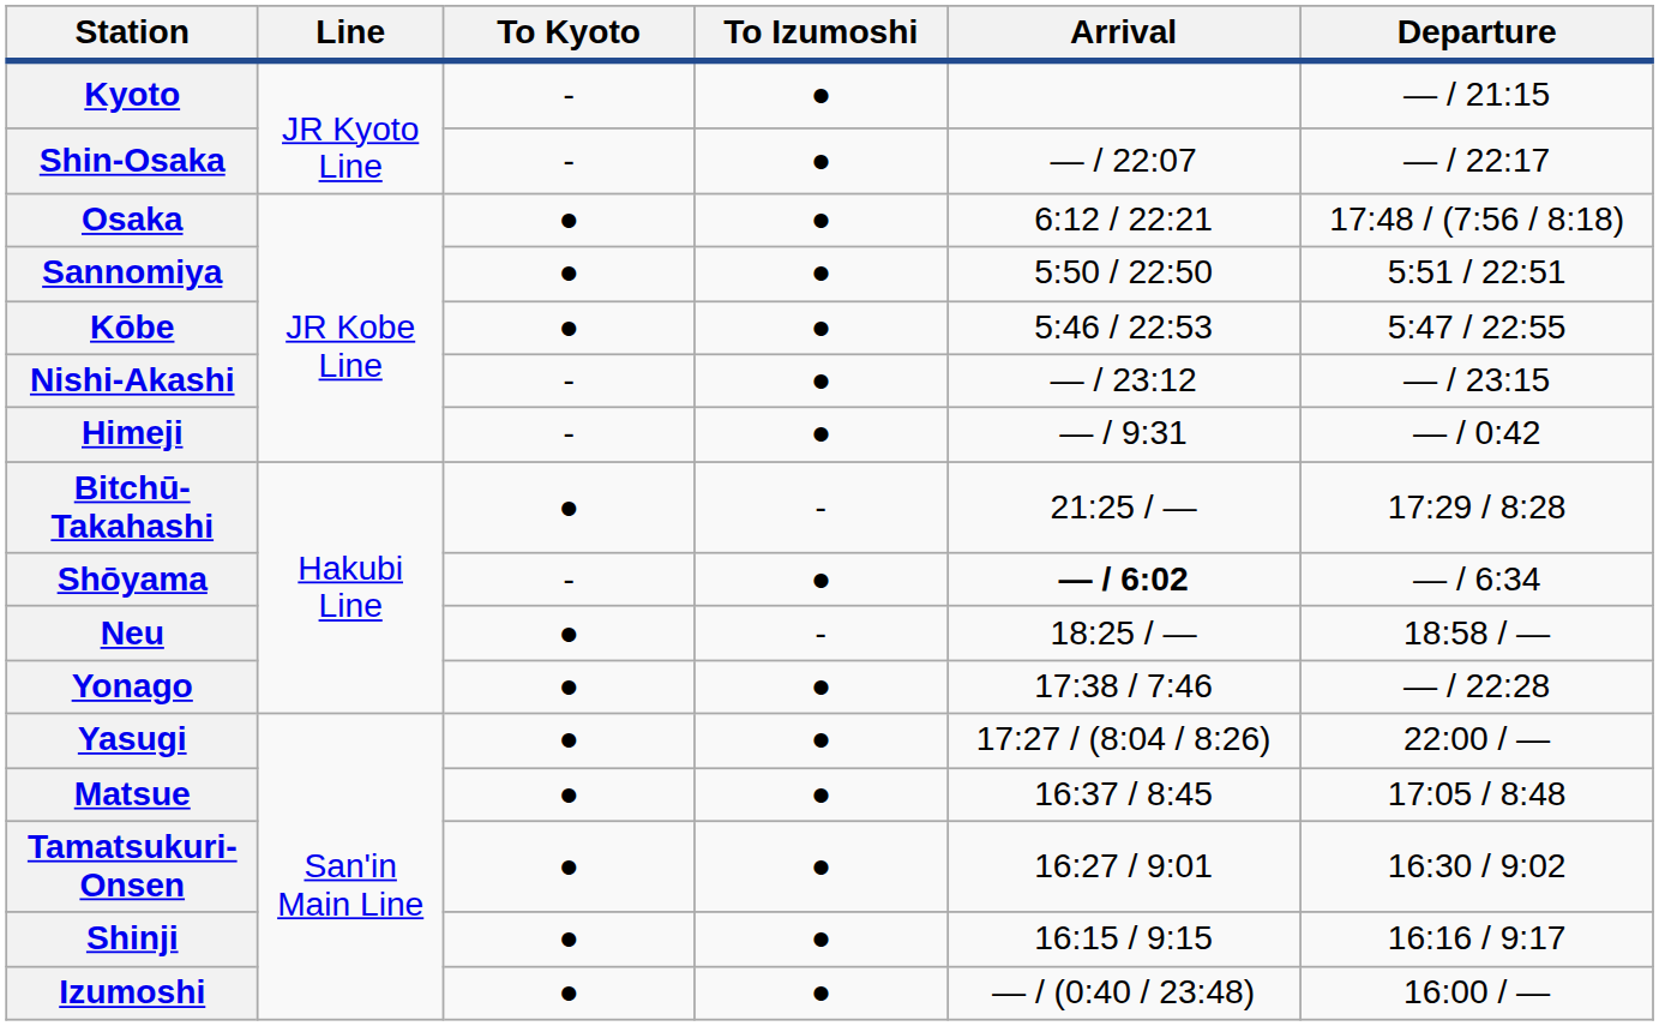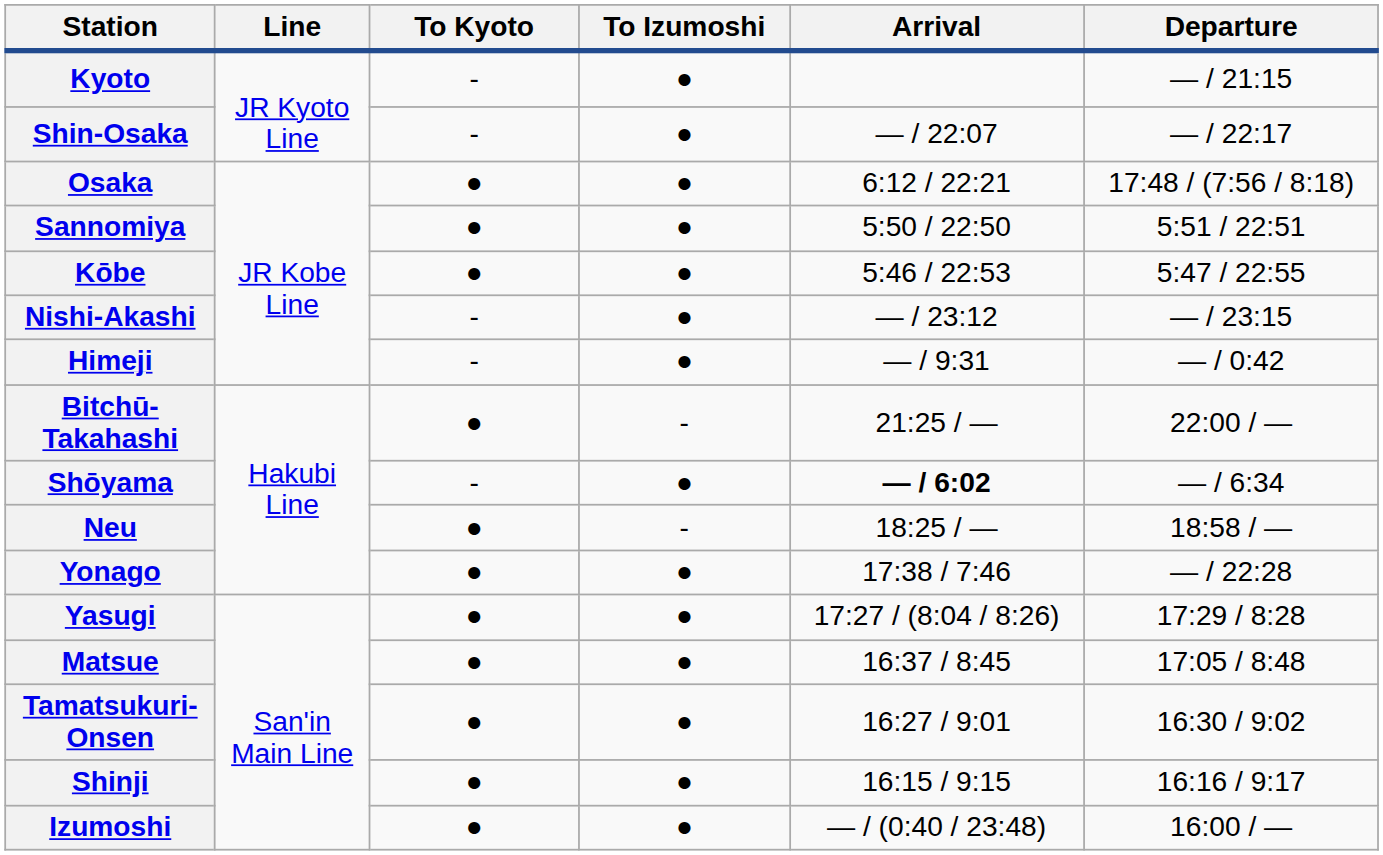 <table class="wikitable" style="text-align:center; font-size:100%; margin:1em 0em 2em 2em;">
 <tr style="border-bottom:solid 3px #224B8F;">
 <th style="width:7em;">Station</th>
 <th style="width:5em;">Line</th>
 <th style="width:7em;">To Kyoto</th>
 <th style="width:7em;">To Izumoshi</th>
 <th style="width:10em;">Arrival</th>
 <th style="width:10em;">Departure</th>
 </tr>
 <tr>
 <th><a href='#'>Kyoto</a></th>
 <td rowspan="2"><br><a href='#'>JR Kyoto Line</a></td>
 <td>-</td>
 <td>●</td>
 <td></td>
 <td>— / 21:15</td>
 </tr>
 <tr>
 <th><a href='#'>Shin-Osaka</a></th>
 <td>-</td>
 <td>●</td>
 <td>— / 22:07</td>
 <td>— / 22:17</td>
 </tr>
 <tr>
 <th><a href='#'>Osaka</a></th>
 <td rowspan="5"><br><a href='#'>JR Kobe Line</a></td>
 <td>●</td>
 <td>●</td>
 <td>6:12 / 22:21</td>
 <td>17:48 / (7:56 / 8:18)</td>
 </tr>
 <tr>
 <th><a href='#'>Sannomiya</a></th>
 <td>●</td>
 <td>●</td>
 <td>5:50 / 22:50</td>
 <td>5:51 / 22:51</td>
 </tr>
 <tr>
 <th><a href='#'>Kōbe</a></th>
 <td>●</td>
 <td>●</td>
 <td>5:46 / 22:53</td>
 <td>5:47 / 22:55</td>
 </tr>
 <tr>
 <th><a href='#'>Nishi-Akashi</a></th>
 <td>-</td>
 <td>●</td>
 <td>— / 23:12</td>
 <td>— / 23:15</td>
 </tr>
 <tr>
 <th><a href='#'>Himeji</a></th>
 <td>-</td>
 <td>●</td>
 <td>— / 9:31</td>
 <td>— / 0:42</td>
 </tr>
 <tr>
 <th><a href='#'>Bitchū-Takahashi</a></th>
 <td rowspan="4"><a href='#'>Hakubi Line</a></td>
 <td>●</td>
 <td>-</td>
 <td>21:25 / —</td>
-<td>17:29 / 8:28</td>
+<td>22:00 / —</td>
 </tr>
 <tr>
 <th><a href='#'>Shōyama</a></th>
 <td>-</td>
 <td>●</td>
 <td><strong>— / 6:02</strong></td>
 <td>— / 6:34</td>
 </tr>
 <tr>
 <th><a href='#'>Neu</a></th>
 <td>●</td>
 <td>-</td>
 <td>18:25 / —</td>
 <td>18:58 / —</td>
 </tr>
 <tr>
 <th><a href='#'>Yonago</a></th>
 <td>●</td>
 <td>●</td>
 <td>17:38 / 7:46</td>
 <td>— / 22:28</td>
 </tr>
 <tr>
 <th><a href='#'>Yasugi</a></th>
 <td rowspan="5"><br><a href='#'>San'in Main Line</a></td>
 <td>●</td>
 <td>●</td>
 <td>17:27 / (8:04 / 8:26)</td>
-<td>22:00 / —</td>
+<td>17:29 / 8:28</td>
 </tr>
 <tr>
 <th><a href='#'>Matsue</a></th>
 <td>●</td>
 <td>●</td>
 <td>16:37 / 8:45</td>
 <td>17:05 / 8:48</td>
 </tr>
 <tr>
 <th><a href='#'>Tamatsukuri-Onsen</a></th>
 <td>●</td>
 <td>●</td>
 <td>16:27 / 9:01</td>
 <td>16:30 / 9:02</td>
 </tr>
 <tr>
 <th><a href='#'>Shinji</a></th>
 <td>●</td>
 <td>●</td>
 <td>16:15 / 9:15</td>
 <td>16:16 / 9:17</td>
 </tr>
 <tr>
 <th><a href='#'>Izumoshi</a></th>
 <td>●</td>
 <td>●</td>
 <td>— / (0:40 / 23:48)</td>
 <td>16:00 / —</td>
 </tr>
 </table>
